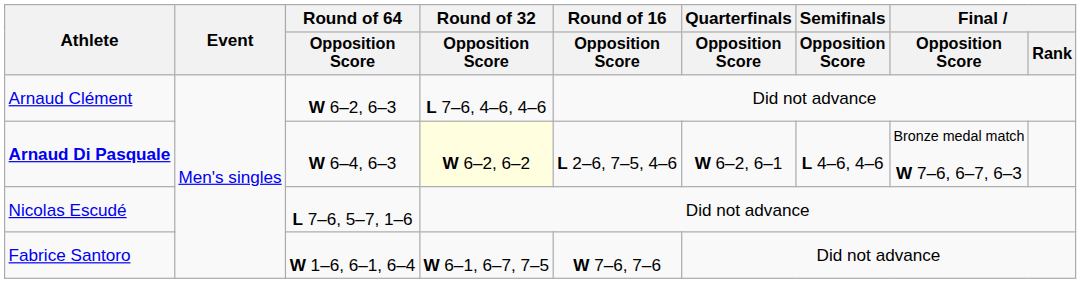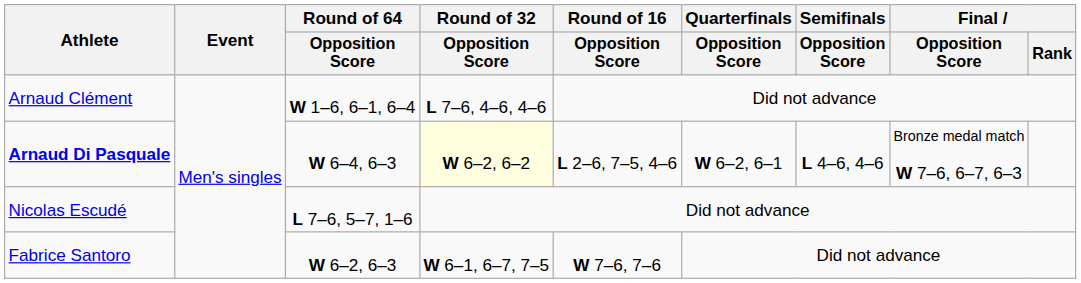 <table class=wikitable style="font-size:90%">
 <tr>
 <th rowspan="2">Athlete</th>
 <th rowspan="2">Event</th>
 <th>Round of 64</th>
 <th>Round of 32</th>
 <th>Round of 16</th>
 <th>Quarterfinals</th>
 <th>Semifinals</th>
 <th colspan=2>Final / </th>
 </tr>
 <tr style="font-size:95%">
 <th>Opposition<br>Score</th>
 <th>Opposition<br>Score</th>
 <th>Opposition<br>Score</th>
 <th>Opposition<br>Score</th>
 <th>Opposition<br>Score</th>
 <th>Opposition<br>Score</th>
 <th>Rank</th>
 </tr>
 <tr>
 <td align=left><a href='#'>Arnaud Clément</a></td>
 <td align=left rowspan="4"><a href='#'>Men's singles</a></td>
-<td align=center><br><strong>W</strong> 6–2, 6–3</td>
+<td align=center><br><strong>W</strong> 1–6, 6–1, 6–4</td>
 <td align=center><br><strong>L</strong> 7–6, 4–6, 4–6</td>
 <td align=center colspan=5>Did not advance</td>
 </tr>
 <tr>
 <td align=left><strong><a href='#'>Arnaud Di Pasquale</a></strong></td>
 <td align=center><br><strong>W</strong> 6–4, 6–3</td>
 <td align=center style="background: lightyellow;"><br><strong>W</strong> 6–2, 6–2</td>
 <td align=center><br><strong>L</strong> 2–6, 7–5, 4–6</td>
 <td align=center><br><strong>W</strong> 6–2, 6–1</td>
 <td align=center><br><strong>L</strong> 4–6, 4–6</td>
 <td align=center><small>Bronze medal match</small><br><br><strong>W</strong> 7–6, 6–7, 6–3</td>
 <td align=center></td>
 </tr>
 <tr>
 <td align=left><a href='#'>Nicolas Escudé</a></td>
 <td align=center><br><strong>L</strong> 7–6, 5–7, 1–6</td>
 <td align=center colspan="6">Did not advance</td>
 </tr>
 <tr>
 <td align=left><a href='#'>Fabrice Santoro</a></td>
-<td align=center><br><strong>W</strong> 1–6, 6–1, 6–4</td>
+<td align=center><br><strong>W</strong> 6–2, 6–3</td>
 <td align=center><br><strong>W</strong> 6–1, 6–7, 7–5</td>
 <td align=center><br><strong>W</strong> 7–6, 7–6</td>
 <td align=center colspan="4">Did not advance</td>
 </tr>
 </table>
